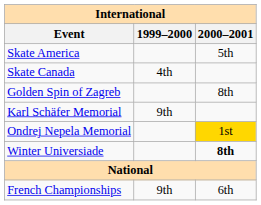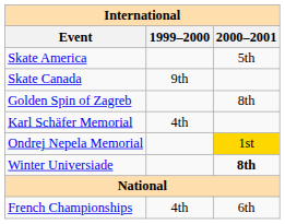 <table class="wikitable" style="text-align:center">
 <tr>
 <th style="background-color: #ffdead; " colspan=3 align=center>International</th>
 </tr>
 <tr>
 <th>Event</th>
 <th>1999–2000</th>
 <th>2000–2001</th>
 </tr>
 <tr>
 <td align=left> <a href='#'>Skate America</a></td>
 <td></td>
 <td>5th</td>
 </tr>
 <tr>
 <td align=left> <a href='#'>Skate Canada</a></td>
-<td>4th</td>
+<td>9th</td>
 <td></td>
 </tr>
 <tr>
 <td align=left><a href='#'>Golden Spin of Zagreb</a></td>
 <td></td>
 <td>8th</td>
 </tr>
 <tr>
 <td align=left><a href='#'>Karl Schäfer Memorial</a></td>
-<td>9th</td>
+<td>4th</td>
 <td></td>
 </tr>
 <tr>
 <td align=left><a href='#'>Ondrej Nepela Memorial</a></td>
 <td></td>
 <td bgcolor=gold>1st</td>
 </tr>
 <tr>
 <td align=left><a href='#'>Winter Universiade</a></td>
 <td></td>
 <td><strong>8th</strong></td>
 </tr>
 <tr>
 <th style="background-color: #ffdead; " colspan=3 align=center>National</th>
 </tr>
 <tr>
 <td align=left><a href='#'>French Championships</a></td>
-<td>9th</td>
+<td>4th</td>
 <td>6th</td>
 </tr>
 </table>
